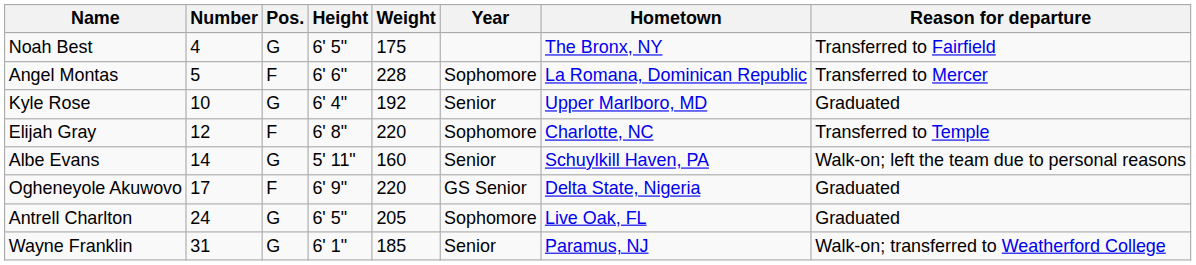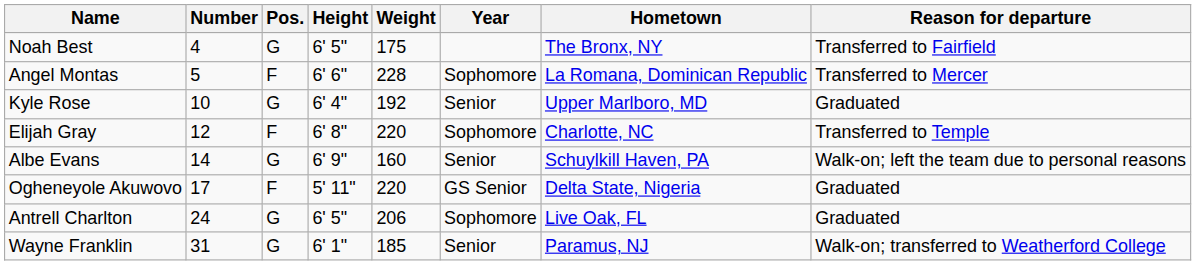 <table class="wikitable sortable" border="1">
 <tr>
 <th>Name</th>
 <th>Number</th>
 <th>Pos.</th>
 <th>Height</th>
 <th>Weight</th>
 <th>Year</th>
 <th>Hometown</th>
 <th class="unsortable">Reason for departure</th>
 </tr>
 <tr>
 <td>Noah Best</td>
 <td>4</td>
 <td>G</td>
 <td>6' 5"</td>
 <td>175</td>
 <td></td>
 <td><a href='#'>The Bronx, NY</a></td>
 <td>Transferred to <a href='#'>Fairfield</a></td>
 </tr>
 <tr>
 <td>Angel Montas</td>
 <td>5</td>
 <td>F</td>
 <td>6' 6"</td>
 <td>228</td>
 <td>Sophomore</td>
 <td><a href='#'>La Romana, Dominican Republic</a></td>
 <td>Transferred to <a href='#'>Mercer</a></td>
 </tr>
 <tr>
 <td>Kyle Rose</td>
 <td>10</td>
 <td>G</td>
 <td>6' 4"</td>
 <td>192</td>
 <td>Senior</td>
 <td><a href='#'>Upper Marlboro, MD</a></td>
 <td>Graduated</td>
 </tr>
 <tr>
 <td>Elijah Gray</td>
 <td>12</td>
 <td>F</td>
 <td>6' 8"</td>
 <td>220</td>
 <td>Sophomore</td>
 <td><a href='#'>Charlotte, NC</a></td>
 <td>Transferred to <a href='#'>Temple</a></td>
 </tr>
 <tr>
 <td>Albe Evans</td>
 <td>14</td>
 <td>G</td>
-<td>5' 11"</td>
+<td>6' 9"</td>
 <td>160</td>
 <td>Senior</td>
 <td><a href='#'>Schuylkill Haven, PA</a></td>
 <td>Walk-on; left the team due to personal reasons</td>
 </tr>
 <tr>
 <td>Ogheneyole Akuwovo</td>
 <td>17</td>
 <td>F</td>
-<td>6' 9"</td>
+<td>5' 11"</td>
 <td>220</td>
 <td>GS Senior</td>
 <td><a href='#'>Delta State, Nigeria</a></td>
 <td>Graduated</td>
 </tr>
 <tr>
 <td>Antrell Charlton</td>
 <td>24</td>
 <td>G</td>
 <td>6' 5"</td>
-<td>205</td>
+<td>206</td>
 <td>Sophomore</td>
 <td><a href='#'>Live Oak, FL</a></td>
 <td>Graduated</td>
 </tr>
 <tr>
 <td>Wayne Franklin</td>
 <td>31</td>
 <td>G</td>
 <td>6' 1"</td>
 <td>185</td>
 <td>Senior</td>
 <td><a href='#'>Paramus, NJ</a></td>
 <td>Walk-on; transferred to <a href='#'>Weatherford College</a></td>
 </tr>
 </table>
